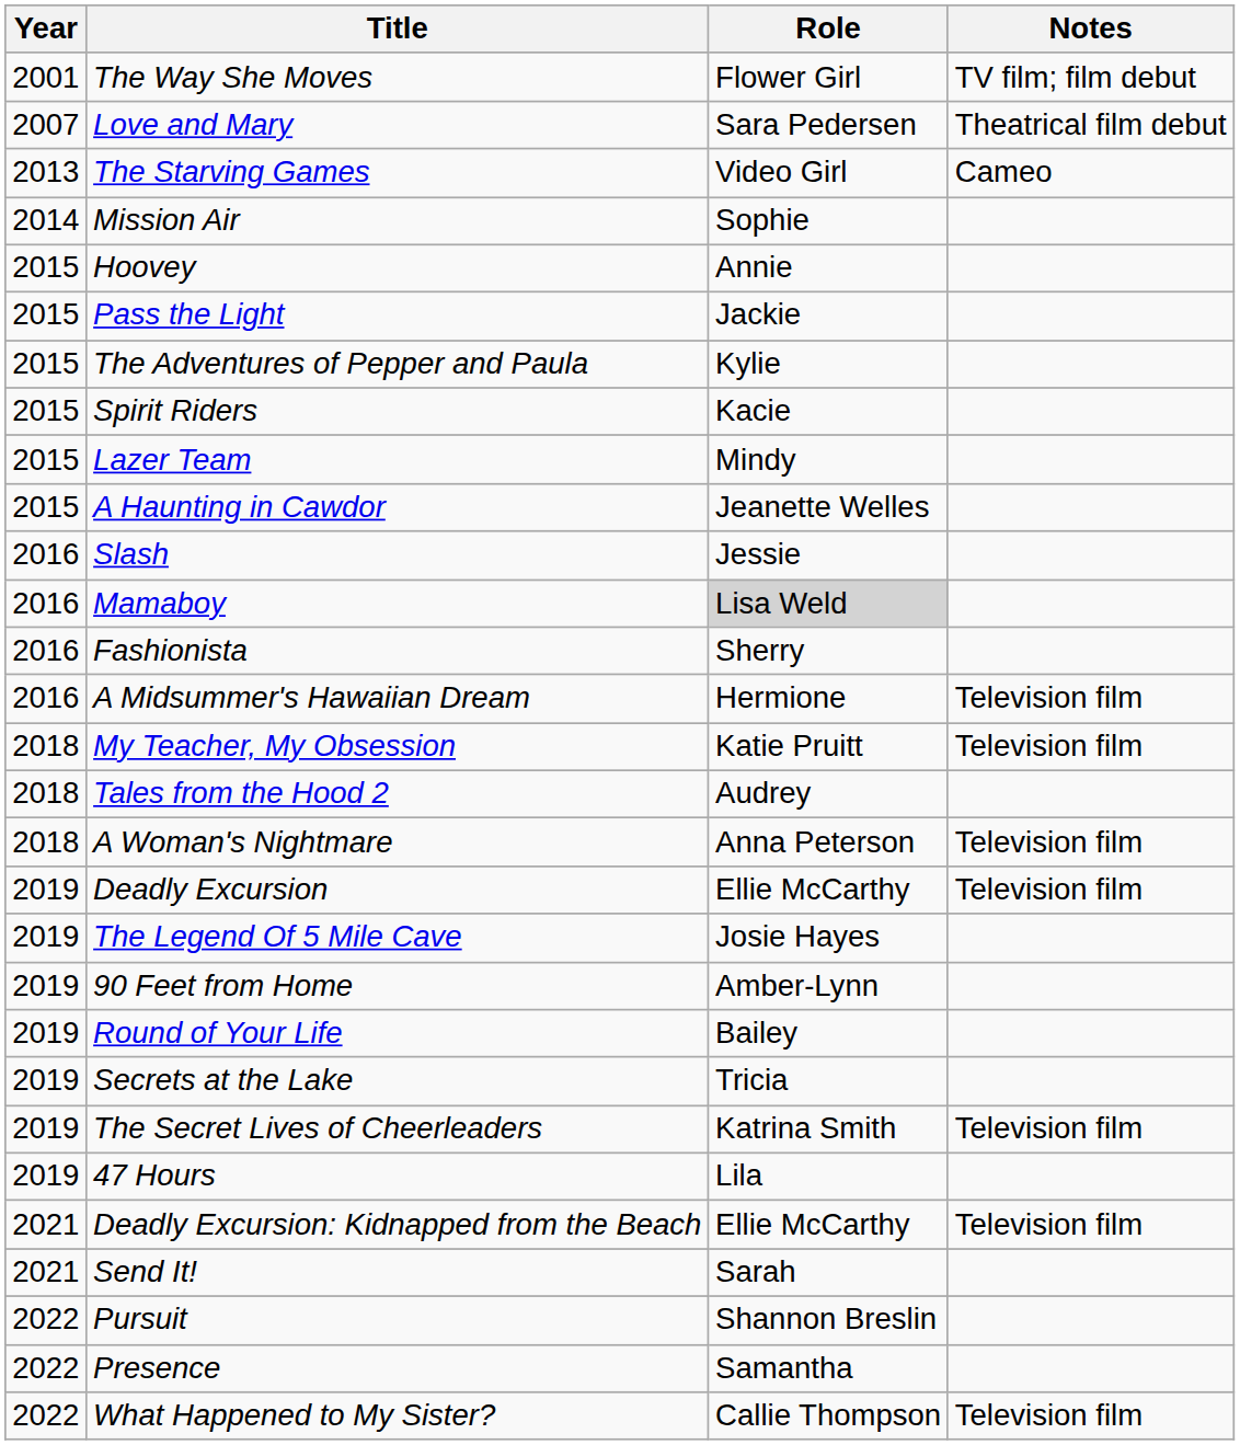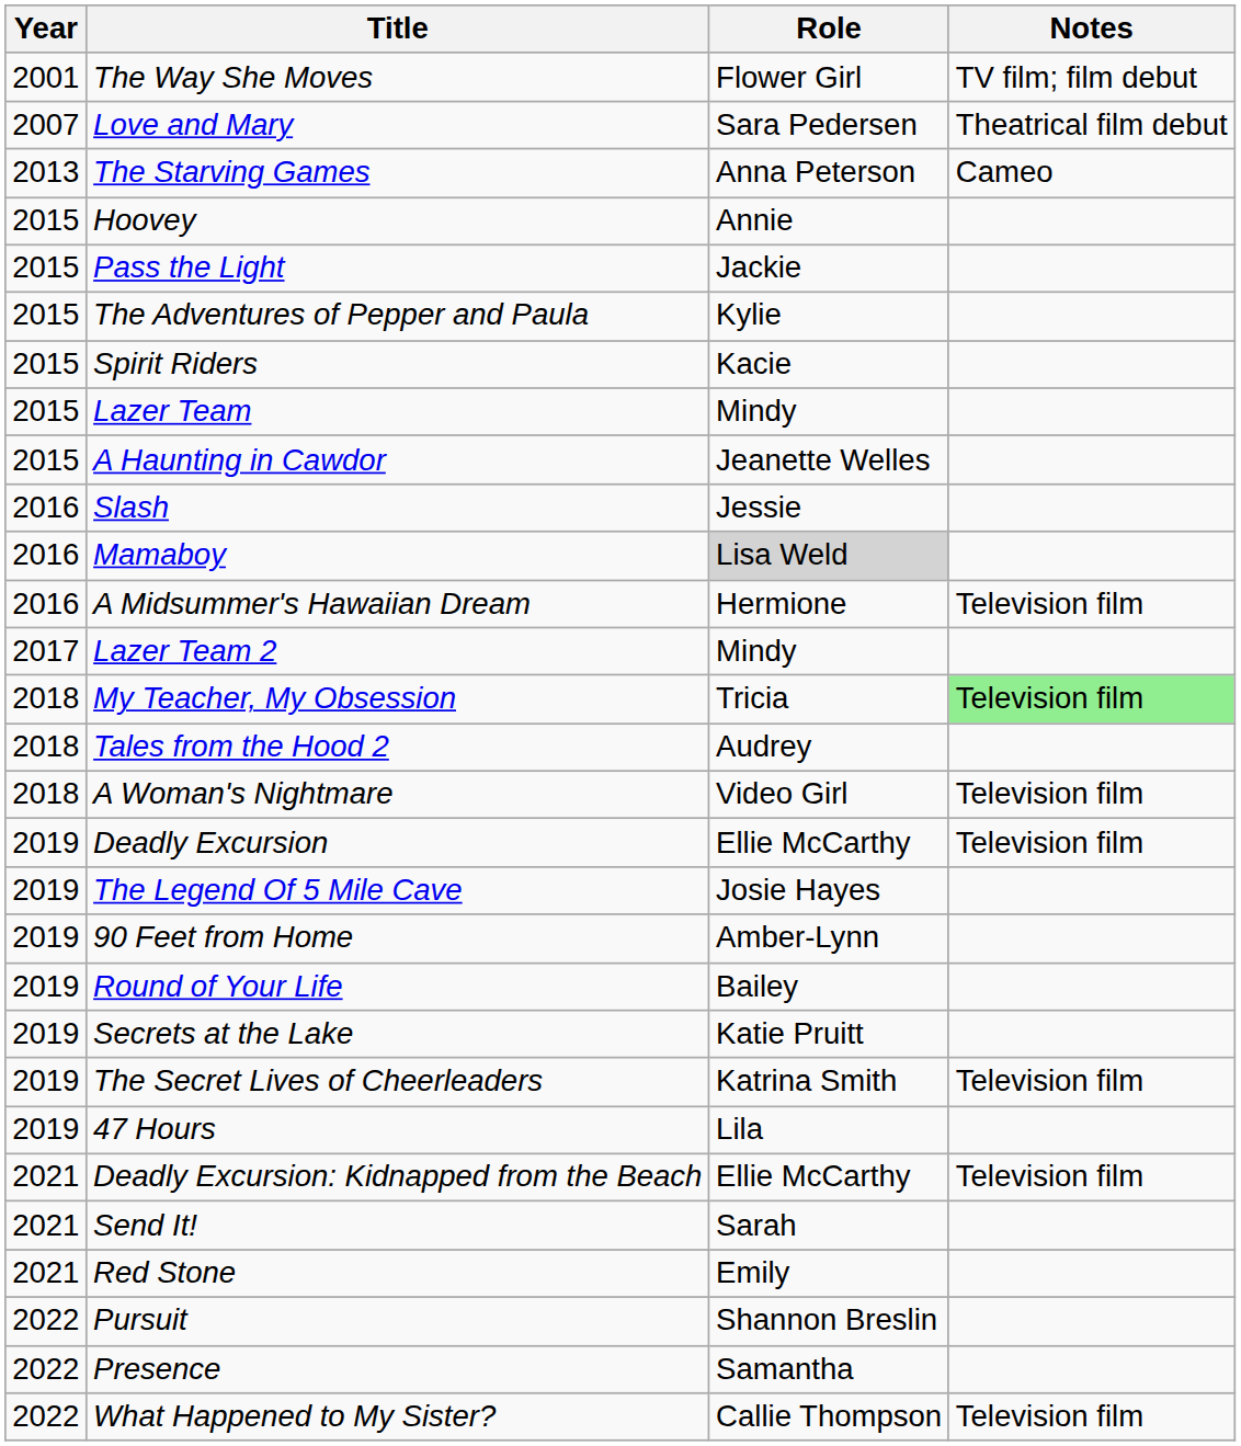 <table class="wikitable sortable">
 <tr>
 <th>Year</th>
 <th>Title</th>
 <th>Role</th>
 <th class="unsortable">Notes</th>
 </tr>
 <tr>
 <td>2001</td>
 <td><em>The Way She Moves</em></td>
 <td>Flower Girl</td>
 <td>TV film; film debut</td>
 </tr>
 <tr>
 <td>2007</td>
 <td><em><a href='#'>Love and Mary</a></em></td>
 <td>Sara Pedersen</td>
 <td>Theatrical film debut</td>
 </tr>
 <tr>
 <td>2013</td>
 <td><em><a href='#'>The Starving Games</a></em></td>
-<td>Video Girl</td>
+<td>Anna Peterson</td>
 <td>Cameo</td>
-</tr>
-<tr>
-<td>2014</td>
-<td><em>Mission Air</em></td>
-<td>Sophie</td>
-<td></td>
 </tr>
 <tr>
 <td>2015</td>
 <td><em>Hoovey</em></td>
 <td>Annie</td>
 <td></td>
 </tr>
 <tr>
 <td>2015</td>
 <td><em><a href='#'>Pass the Light</a></em></td>
 <td>Jackie</td>
 <td></td>
 </tr>
 <tr>
 <td>2015</td>
 <td><em>The Adventures of Pepper and Paula</em></td>
 <td>Kylie</td>
 <td></td>
 </tr>
 <tr>
 <td>2015</td>
 <td><em>Spirit Riders</em></td>
 <td>Kacie</td>
 <td></td>
 </tr>
 <tr>
 <td>2015</td>
 <td><em><a href='#'>Lazer Team</a></em></td>
 <td>Mindy</td>
 <td></td>
 </tr>
 <tr>
 <td>2015</td>
 <td><em><a href='#'>A Haunting in Cawdor</a></em></td>
 <td>Jeanette Welles</td>
 <td></td>
 </tr>
 <tr>
 <td>2016</td>
 <td><em><a href='#'>Slash</a></em></td>
 <td>Jessie</td>
 <td></td>
 </tr>
 <tr>
 <td>2016</td>
 <td><em><a href='#'>Mamaboy</a></em></td>
 <td style="background: lightgrey;">Lisa Weld</td>
 <td></td>
 </tr>
 <tr>
 <td>2016</td>
-<td><em>Fashionista</em></td>
-<td>Sherry</td>
-<td></td>
-</tr>
-<tr>
-<td>2016</td>
 <td><em>A Midsummer's Hawaiian Dream</em></td>
 <td>Hermione</td>
 <td>Television film</td>
 </tr>
 <tr>
+<td>2017</td>
+<td><em><a href='#'>Lazer Team 2</a></em></td>
+<td>Mindy</td>
+<td></td>
+</tr>
+<tr>
 <td>2018</td>
 <td><em><a href='#'>My Teacher, My Obsession</a></em></td>
-<td>Katie Pruitt</td>
-<td>Television film</td>
+<td>Tricia</td>
+<td style="background: lightgreen;">Television film</td>
 </tr>
 <tr>
 <td>2018</td>
 <td><em><a href='#'>Tales from the Hood 2</a></em></td>
 <td>Audrey</td>
 <td></td>
 </tr>
 <tr>
 <td>2018</td>
 <td><em>A Woman's Nightmare</em></td>
-<td>Anna Peterson</td>
+<td>Video Girl</td>
 <td>Television film</td>
 </tr>
 <tr>
 <td>2019</td>
 <td><em>Deadly Excursion</em></td>
 <td>Ellie McCarthy</td>
 <td>Television film</td>
 </tr>
 <tr>
 <td>2019</td>
 <td><em><a href='#'>The Legend Of 5 Mile Cave</a></em></td>
 <td>Josie Hayes</td>
 <td></td>
 </tr>
 <tr>
 <td>2019</td>
 <td><em>90 Feet from Home</em></td>
 <td>Amber-Lynn</td>
 <td></td>
 </tr>
 <tr>
 <td>2019</td>
 <td><em><a href='#'>Round of Your Life</a></em></td>
 <td>Bailey</td>
 <td></td>
 </tr>
 <tr>
 <td>2019</td>
 <td><em>Secrets at the Lake</em></td>
-<td>Tricia</td>
+<td>Katie Pruitt</td>
 <td></td>
 </tr>
 <tr>
 <td>2019</td>
 <td><em>The Secret Lives of Cheerleaders</em></td>
 <td>Katrina Smith</td>
 <td>Television film</td>
 </tr>
 <tr>
 <td>2019</td>
 <td><em>47 Hours</em></td>
 <td>Lila</td>
 <td></td>
 </tr>
 <tr>
 <td>2021</td>
 <td><em>Deadly Excursion: Kidnapped from the Beach</em></td>
 <td>Ellie McCarthy</td>
 <td>Television film</td>
 </tr>
 <tr>
 <td>2021</td>
 <td><em>Send It!</em></td>
 <td>Sarah</td>
 <td></td>
 </tr>
 <tr>
+<td>2021</td>
+<td><em>Red Stone</em></td>
+<td>Emily</td>
+<td></td>
+</tr>
+<tr>
 <td>2022</td>
 <td><em>Pursuit</em></td>
 <td>Shannon Breslin</td>
 <td></td>
 </tr>
 <tr>
 <td>2022</td>
 <td><em>Presence</em></td>
 <td>Samantha</td>
 <td></td>
 </tr>
 <tr>
 <td>2022</td>
 <td><em>What Happened to My Sister?</em></td>
 <td>Callie Thompson</td>
 <td>Television film</td>
 </tr>
 </table>
